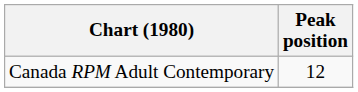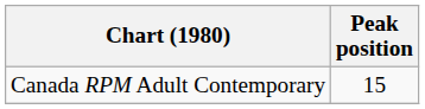 <table class="wikitable">
 <tr>
 <th>Chart (1980)</th>
 <th>Peak<br>position</th>
 </tr>
 <tr>
 <td>Canada <em>RPM</em> Adult Contemporary</td>
-<td style="text-align:center;">12</td>
+<td style="text-align:center;">15</td>
 </tr>
 <tr>
 </tr>
 </table>
